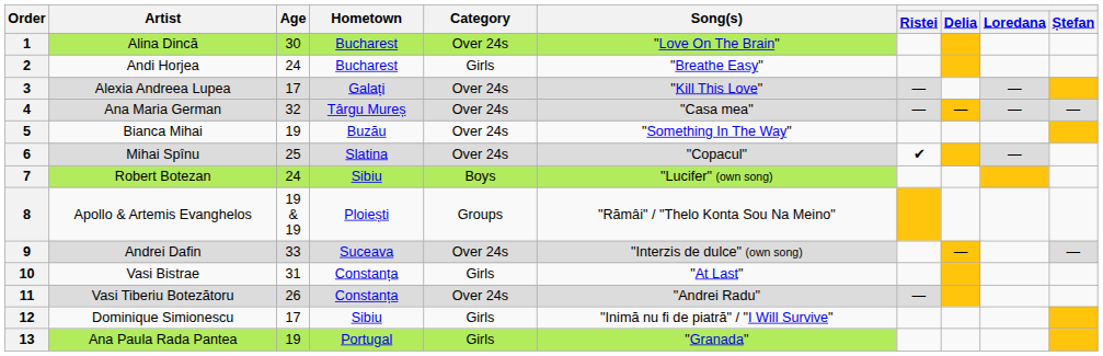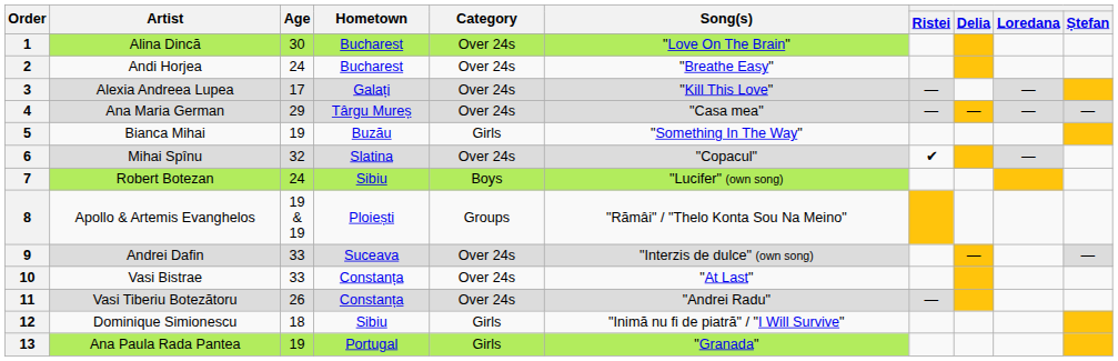 <table class="wikitable" style="text-align:center;width:100%;max-width:115em;margin:auto">
 <tr>
 <th rowspan="2" style="width:3em">Order</th>
 <th rowspan="2" style="width:23%">Artist</th>
 <th rowspan="2" style="width:3em">Age</th>
 <th rowspan="2" style="width:11%">Hometown</th>
 <th rowspan="2" style="width:11%">Category</th>
 <th rowspan="2" style="width:37%">Song(s)</th>
 <th colspan="4"></th>
 </tr>
 <tr>
 <th><a href='#'>Ristei</a></th>
 <th><a href='#'>Delia</a></th>
 <th><a href='#'>Loredana</a></th>
 <th><a href='#'>Ștefan</a></th>
 </tr>
 <tr>
 <th>1</th>
 <td bgcolor="#B2EC5D">Alina Dincă</td>
 <td bgcolor="#B2EC5D">30</td>
 <td bgcolor="#B2EC5D"><a href='#'>Bucharest</a></td>
 <td bgcolor="#B2EC5D">Over 24s</td>
 <td bgcolor="#B2EC5D">"<a href='#'>Love On The Brain</a>"</td>
 <td></td>
 <td bgcolor="#ffc40c"></td>
 <td></td>
 <td></td>
 </tr>
 <tr>
 <th>2</th>
 <td>Andi Horjea</td>
 <td>24</td>
 <td><a href='#'>Bucharest</a></td>
-<td>Girls</td>
+<td>Over 24s</td>
 <td>"<a href='#'>Breathe Easy</a>"</td>
 <td></td>
 <td bgcolor="#ffc40c"></td>
 <td></td>
 <td></td>
 </tr>
 <tr>
 <th>3</th>
 <td bgcolor="#dcdcdc">Alexia Andreea Lupea</td>
 <td bgcolor="#dcdcdc">17</td>
 <td bgcolor="#dcdcdc"><a href='#'>Galați</a></td>
 <td bgcolor="#dcdcdc">Over 24s</td>
 <td bgcolor="#dcdcdc">"<a href='#'>Kill This Love</a>"</td>
 <td bgcolor="#dcdcdc">—</td>
 <td></td>
 <td bgcolor="#dcdcdc">—</td>
 <td bgcolor="#ffc40c"></td>
 </tr>
 <tr>
 <th>4</th>
 <td bgcolor="#dcdcdc">Ana Maria German</td>
-<td bgcolor="#dcdcdc">32</td>
+<td bgcolor="#dcdcdc">29</td>
 <td bgcolor="#dcdcdc"><a href='#'>Târgu Mureș</a></td>
 <td bgcolor="#dcdcdc">Over 24s</td>
 <td bgcolor="#dcdcdc">"Casa mea"</td>
 <td bgcolor="#dcdcdc">—</td>
 <td bgcolor="#ffc40c">—</td>
 <td bgcolor="#dcdcdc">—</td>
 <td bgcolor="#dcdcdc">—</td>
 </tr>
 <tr>
 <th>5</th>
 <td>Bianca Mihai</td>
 <td>19</td>
 <td><a href='#'>Buzău</a></td>
-<td>Over 24s</td>
+<td>Girls</td>
 <td>"<a href='#'>Something In The Way</a>"</td>
 <td></td>
 <td></td>
 <td></td>
 <td bgcolor="#ffc40c"></td>
 </tr>
 <tr>
 <th>6</th>
 <td bgcolor="#dcdcdc">Mihai Spînu</td>
-<td bgcolor="#dcdcdc">25</td>
+<td bgcolor="#dcdcdc">32</td>
 <td bgcolor="#dcdcdc"><a href='#'>Slatina</a></td>
 <td bgcolor="#dcdcdc">Over 24s</td>
 <td bgcolor="#dcdcdc">"Copacul"</td>
 <td>✔</td>
 <td bgcolor="#ffc40c"></td>
 <td bgcolor="#dcdcdc">—</td>
 <td></td>
 </tr>
 <tr>
 <th>7</th>
 <td bgcolor="#B2EC5D">Robert Botezan</td>
 <td bgcolor="#B2EC5D">24</td>
 <td bgcolor="#B2EC5D"><a href='#'>Sibiu</a></td>
 <td bgcolor="#B2EC5D">Boys</td>
 <td bgcolor="#B2EC5D">"Lucifer" <small>(own song)</small></td>
 <td></td>
 <td></td>
 <td bgcolor="#ffc40c"></td>
 <td></td>
 </tr>
 <tr>
 <th>8</th>
 <td>Apollo & Artemis Evanghelos</td>
 <td>19 & 19</td>
 <td><a href='#'>Ploiești</a></td>
 <td>Groups</td>
 <td>"Rămâi" / "Thelo Konta Sou Na Meino"</td>
 <td bgcolor="#ffc40c"></td>
 <td></td>
 <td></td>
 <td></td>
 </tr>
 <tr>
 <th>9</th>
 <td bgcolor="#dcdcdc">Andrei Dafin</td>
 <td bgcolor="#dcdcdc">33</td>
 <td bgcolor="#dcdcdc"><a href='#'>Suceava</a></td>
 <td bgcolor="#dcdcdc">Over 24s</td>
 <td bgcolor="#dcdcdc">"Interzis de dulce" <small>(own song)</small></td>
 <td></td>
 <td bgcolor="#ffc40c">—</td>
 <td></td>
 <td bgcolor="#dcdcdc">—</td>
 </tr>
 <tr>
 <th>10</th>
 <td>Vasi Bistrae</td>
-<td>31</td>
+<td>33</td>
 <td><a href='#'>Constanța</a></td>
-<td>Girls</td>
+<td>Over 24s</td>
 <td>"<a href='#'>At Last</a>"</td>
 <td></td>
 <td bgcolor="#ffc40c"></td>
 <td></td>
 <td></td>
 </tr>
 <tr>
 <th>11</th>
 <td bgcolor="#dcdcdc">Vasi Tiberiu Botezătoru</td>
 <td bgcolor="#dcdcdc">26</td>
 <td bgcolor="#dcdcdc"><a href='#'>Constanța</a></td>
 <td bgcolor="#dcdcdc">Over 24s</td>
 <td bgcolor="#dcdcdc">"Andrei Radu"</td>
 <td bgcolor="#dcdcdc">—</td>
 <td bgcolor="#ffc40c"></td>
 <td></td>
 <td></td>
 </tr>
 <tr>
 <th>12</th>
 <td>Dominique Simionescu</td>
-<td>17</td>
+<td>18</td>
 <td><a href='#'>Sibiu</a></td>
 <td>Girls</td>
 <td>"Inimă nu fi de piatră" / "<a href='#'>I Will Survive</a>"</td>
 <td></td>
 <td></td>
 <td></td>
 <td bgcolor="#ffc40c"></td>
 </tr>
 <tr>
 <th>13</th>
 <td bgcolor="#B2EC5D">Ana Paula Rada Pantea</td>
 <td bgcolor="#B2EC5D">19</td>
 <td bgcolor="#B2EC5D"><a href='#'>Portugal</a></td>
 <td bgcolor="#B2EC5D">Girls</td>
 <td bgcolor="#B2EC5D">"<a href='#'>Granada</a>"</td>
 <td></td>
 <td></td>
 <td></td>
 <td bgcolor="#ffc40c"></td>
 </tr>
 </table>
